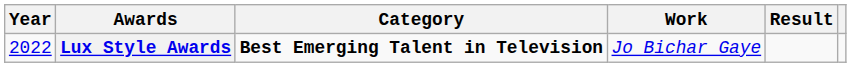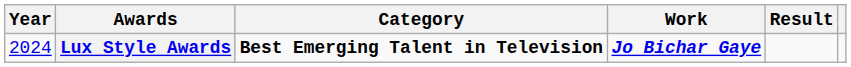 <table class="wikitable plainrowheaders">
 <tr>
 <th scope="col">Year</th>
 <th scope="col">Awards</th>
 <th scope="col">Category</th>
 <th scope="col">Work</th>
 <th scope="col">Result</th>
 <th scope="col" class="unsortable"></th>
 </tr>
 <tr>
-<td><a href='#'>2022</a></td>
+<td><a href='#'>2024</a></td>
 <th scope="row"><a href='#'>Lux Style Awards</a></th>
 <td><strong>Best Emerging Talent in Television</strong></td>
-<td><em><a href='#'>Jo Bichar Gaye</a></em></td>
+<td><strong><em><a href='#'>Jo Bichar Gaye</a></em></strong></td>
 <td></td>
 <td></td>
 </tr>
 </table>
